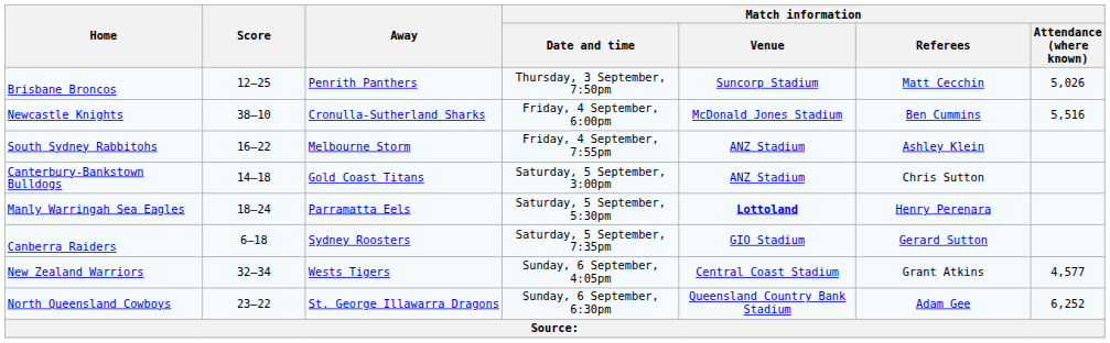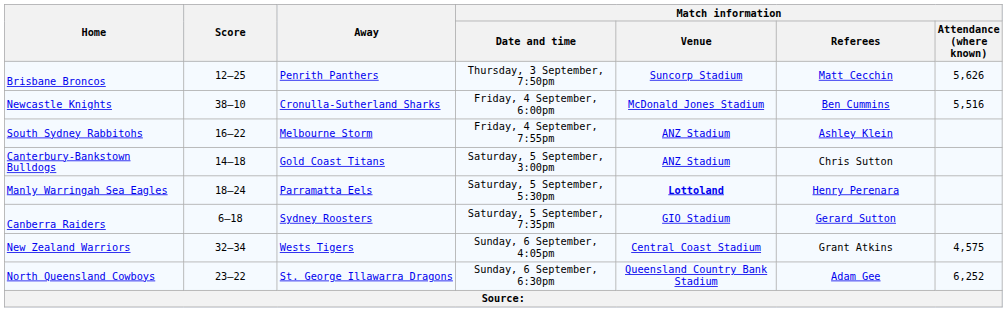 <table class="wikitable" style="border-collapse:collapse; text-align:center; width:100%;">
 <tr style="background:#c1d8ff;">
 <th rowspan="2" style="width:19%;">Home</th>
 <th rowspan="2" style="width:10%;">Score</th>
 <th rowspan="2" style="width:19%;">Away</th>
 <th colspan="6">Match information</th>
 </tr>
 <tr style="background:#efefef;">
 <th width="17%">Date and time</th>
 <th width="17%">Venue</th>
 <th width="17%">Referees</th>
 <th width="5%">Attendance<br>(where known)</th>
 </tr>
 <tr style="text-align:center; background:#f5faff;">
 <td align="left"><br> <a href='#'>Brisbane Broncos</a></td>
 <td>12–25</td>
 <td align="left"> <a href='#'>Penrith Panthers</a></td>
 <td>Thursday, 3 September, 7:50pm</td>
 <td><a href='#'>Suncorp Stadium</a></td>
 <td><a href='#'>Matt Cecchin</a></td>
-<td>5,026</td>
+<td>5,626</td>
 </tr>
 <tr style="text-align:center; background:#f5faff;">
 <td align="left"> <a href='#'>Newcastle Knights</a></td>
 <td>38–10</td>
 <td align="left"> <a href='#'>Cronulla-Sutherland Sharks</a></td>
 <td>Friday, 4 September, 6:00pm</td>
 <td><a href='#'>McDonald Jones Stadium</a></td>
 <td><a href='#'>Ben Cummins</a></td>
 <td>5,516</td>
 </tr>
 <tr style="text-align:center; background:#f5faff;">
 <td align="left"> <a href='#'>South Sydney Rabbitohs</a></td>
 <td>16–22</td>
 <td align="left"> <a href='#'>Melbourne Storm</a></td>
 <td>Friday, 4 September, 7:55pm</td>
 <td><a href='#'>ANZ Stadium</a></td>
 <td><a href='#'>Ashley Klein</a></td>
 <td></td>
 </tr>
 <tr style="text-align:center; background:#f5faff;">
 <td align="left"> <a href='#'>Canterbury-Bankstown Bulldogs</a></td>
 <td>14–18</td>
 <td align="left"> <a href='#'>Gold Coast Titans</a></td>
 <td>Saturday, 5 September, 3:00pm</td>
 <td><a href='#'>ANZ Stadium</a></td>
 <td>Chris Sutton</td>
 <td></td>
 </tr>
 <tr style="text-align:center; background:#f5faff;">
 <td align="left"> <a href='#'>Manly Warringah Sea Eagles</a></td>
 <td>18–24</td>
 <td align="left"> <a href='#'>Parramatta Eels</a></td>
 <td>Saturday, 5 September, 5:30pm</td>
 <td><strong><a href='#'>Lottoland</a></strong></td>
 <td><a href='#'>Henry Perenara</a></td>
 <td></td>
 </tr>
 <tr style="text-align:center; background:#f5faff;">
 <td align="left"><br> <a href='#'>Canberra Raiders</a></td>
 <td>6–18</td>
 <td align="left"> <a href='#'>Sydney Roosters</a></td>
 <td>Saturday, 5 September, 7:35pm</td>
 <td><a href='#'>GIO Stadium</a></td>
 <td><a href='#'>Gerard Sutton</a></td>
 <td></td>
 </tr>
 <tr style="text-align:center; background:#f5faff;">
 <td align="left"> <a href='#'>New Zealand Warriors</a></td>
 <td>32–34</td>
 <td align="left"> <a href='#'>Wests Tigers</a></td>
 <td>Sunday, 6 September, 4:05pm</td>
 <td><a href='#'>Central Coast Stadium</a></td>
 <td>Grant Atkins</td>
-<td>4,577</td>
+<td>4,575</td>
 </tr>
 <tr style="text-align:center; background:#f5faff;">
 <td align="left"> <a href='#'>North Queensland Cowboys</a></td>
 <td>23–22</td>
 <td align="left"> <a href='#'>St. George Illawarra Dragons</a></td>
 <td>Sunday, 6 September, 6:30pm</td>
 <td><a href='#'>Queensland Country Bank Stadium</a></td>
 <td><a href='#'>Adam Gee</a></td>
 <td>6,252</td>
 </tr>
 <tr style="background:#c1d8ff;">
 <th colspan="7">Source:</th>
 </tr>
 </table>
